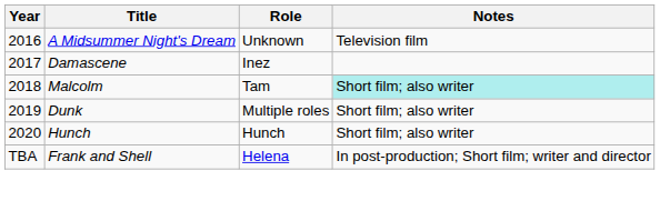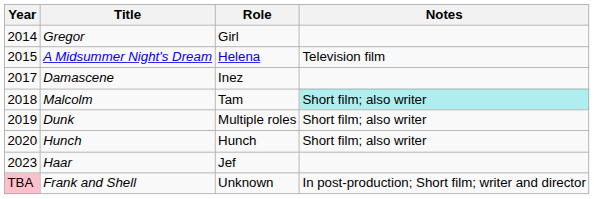 <table class="wikitable sortable">
 <tr>
 <th>Year</th>
 <th>Title</th>
 <th>Role</th>
 <th class="unsortable">Notes</th>
 </tr>
 <tr>
-<td>2016</td>
+<td>2014</td>
+<td><em>Gregor</em></td>
+<td>Girl</td>
+<td></td>
+</tr>
+<tr>
+<td>2015</td>
 <td><em><a href='#'>A Midsummer Night's Dream</a></em></td>
-<td>Unknown</td>
+<td><a href='#'>Helena</a></td>
 <td>Television film</td>
 </tr>
 <tr>
 <td>2017</td>
 <td><em>Damascene</em></td>
 <td>Inez</td>
 <td></td>
 </tr>
 <tr>
 <td>2018</td>
 <td><em>Malcolm</em></td>
 <td>Tam</td>
 <td style="background: paleturquoise;">Short film; also writer</td>
 </tr>
 <tr>
 <td>2019</td>
 <td><em>Dunk</em></td>
 <td>Multiple roles</td>
 <td>Short film; also writer</td>
 </tr>
 <tr>
 <td>2020</td>
 <td><em>Hunch</em></td>
 <td>Hunch</td>
 <td>Short film; also writer</td>
 </tr>
 <tr>
-<td>TBA</td>
+<td>2023</td>
+<td><em>Haar</em></td>
+<td>Jef</td>
+<td></td>
+</tr>
+<tr>
+<td style="background: pink;">TBA</td>
 <td><em>Frank and Shell</em></td>
-<td><a href='#'>Helena</a></td>
+<td>Unknown</td>
 <td>In post-production; Short film; writer and director</td>
 </tr>
 </table>
